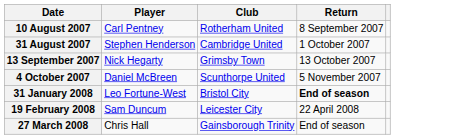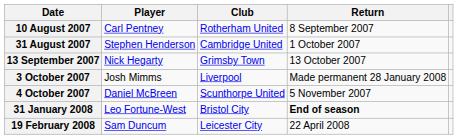 <table class="wikitable plainrowheaders">
 <tr>
 <th scope=col>Date</th>
 <th scope=col>Player</th>
 <th scope=col>Club</th>
 <th scope=col>Return</th>
 <th scope=col class=unsortable></th>
 </tr>
 <tr>
 <th scope=row>10 August 2007</th>
 <td><a href='#'>Carl Pentney</a></td>
 <td><a href='#'>Rotherham United</a></td>
 <td>8 September 2007</td>
 <td style="text-align:center;"></td>
 </tr>
 <tr>
 <th scope=row>31 August 2007</th>
 <td><a href='#'>Stephen Henderson</a></td>
 <td><a href='#'>Cambridge United</a></td>
 <td>1 October 2007</td>
 <td style="text-align:center;"></td>
 </tr>
 <tr>
 <th scope=row>13 September 2007</th>
 <td><a href='#'>Nick Hegarty</a></td>
 <td><a href='#'>Grimsby Town</a></td>
 <td>13 October 2007</td>
 <td style="text-align:center;"></td>
 </tr>
 <tr>
+<th scope=row>3 October 2007</th>
+<td>Josh Mimms</td>
+<td><a href='#'>Liverpool</a></td>
+<td>Made permanent 28 January 2008</td>
+<td style="text-align:center;"></td>
+</tr>
+<tr>
 <th scope=row>4 October 2007</th>
 <td><a href='#'>Daniel McBreen</a></td>
 <td><a href='#'>Scunthorpe United</a></td>
 <td>5 November 2007</td>
 <td style="text-align:center;"></td>
 </tr>
 <tr>
 <th scope=row>31 January 2008</th>
 <td><a href='#'>Leo Fortune-West</a></td>
 <td><a href='#'>Bristol City</a></td>
 <td><strong>End of season</strong></td>
 <td style="text-align:center;"></td>
 </tr>
 <tr>
 <th scope=row>19 February 2008</th>
 <td><a href='#'>Sam Duncum</a></td>
 <td><a href='#'>Leicester City</a></td>
 <td>22 April 2008</td>
 <td style="text-align:center;"></td>
 </tr>
-<tr>
-<th scope=row>27 March 2008</th>
-<td>Chris Hall</td>
-<td><a href='#'>Gainsborough Trinity</a></td>
-<td>End of season</td>
-<td style="text-align:center;"></td>
-</tr>
 </table>
